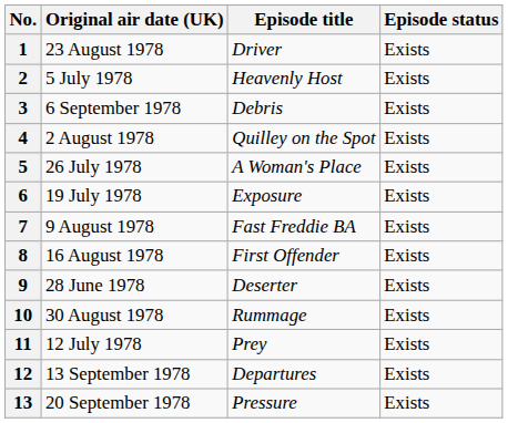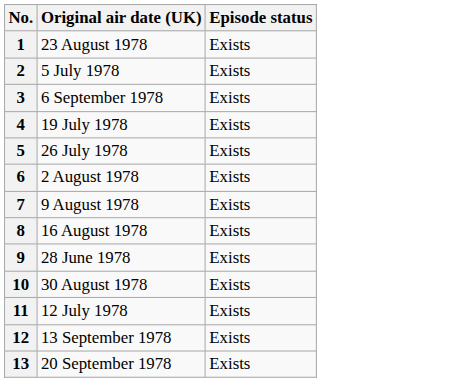 <table class="wikitable">
 <tr>
 <th>No.</th>
 <th>Original air date (UK)</th>
-<th>Episode title</th>
 <th>Episode status</th>
 </tr>
 <tr>
 <th style="text-align:center;">1</th>
 <td>23 August 1978</td>
-<td><em>Driver</em></td>
 <td>Exists</td>
 </tr>
 <tr>
 <th style="text-align:center;">2</th>
 <td>5 July 1978</td>
-<td><em>Heavenly Host</em></td>
 <td>Exists</td>
 </tr>
 <tr>
 <th style="text-align:center;">3</th>
 <td>6 September 1978</td>
-<td><em>Debris</em></td>
 <td>Exists</td>
 </tr>
 <tr>
 <th style="text-align:center;">4</th>
-<td>2 August 1978</td>
-<td><em>Quilley on the Spot</em></td>
+<td>19 July 1978</td>
 <td>Exists</td>
 </tr>
 <tr>
 <th style="text-align:center;">5</th>
 <td>26 July 1978</td>
-<td><em>A Woman's Place</em></td>
 <td>Exists</td>
 </tr>
 <tr>
 <th style="text-align:center;">6</th>
-<td>19 July 1978</td>
-<td><em>Exposure</em></td>
+<td>2 August 1978</td>
 <td>Exists</td>
 </tr>
 <tr>
 <th style="text-align:center;">7</th>
 <td>9 August 1978</td>
-<td><em>Fast Freddie BA</em></td>
 <td>Exists</td>
 </tr>
 <tr>
 <th style="text-align:center;">8</th>
 <td>16 August 1978</td>
-<td><em>First Offender</em></td>
 <td>Exists</td>
 </tr>
 <tr>
 <th style="text-align:center;">9</th>
 <td>28 June 1978</td>
-<td><em>Deserter</em></td>
 <td>Exists</td>
 </tr>
 <tr>
 <th style="text-align:center;">10</th>
 <td>30 August 1978</td>
-<td><em>Rummage</em></td>
 <td>Exists</td>
 </tr>
 <tr>
 <th style="text-align:center;">11</th>
 <td>12 July 1978</td>
-<td><em>Prey</em></td>
 <td>Exists</td>
 </tr>
 <tr>
 <th style="text-align:center;">12</th>
 <td>13 September 1978</td>
-<td><em>Departures</em></td>
 <td>Exists</td>
 </tr>
 <tr>
 <th style="text-align:center;">13</th>
 <td>20 September 1978</td>
-<td><em>Pressure</em></td>
 <td>Exists</td>
 </tr>
 </table>
